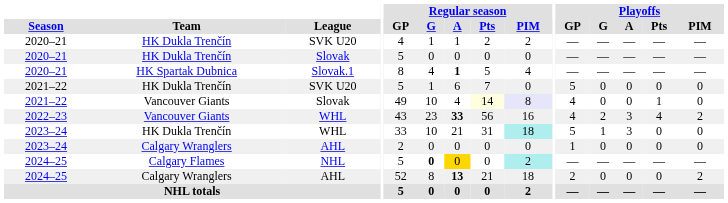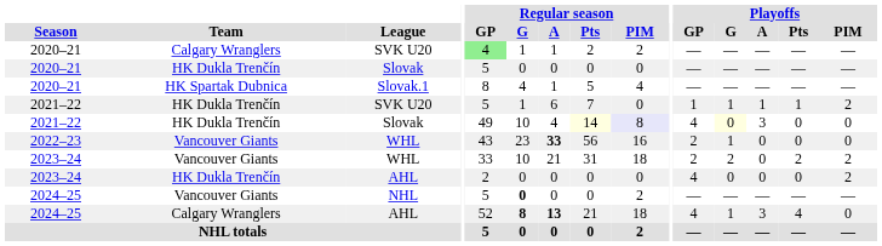 <table border="0" cellpadding="1" cellspacing="0" style="text-align:center; width:60em">
 <tr bgcolor="#e0e0e0">
 <th colspan="3" bgcolor="#ffffff"></th>
 <th rowspan="107" bgcolor="#ffffff"></th>
 <th colspan="5"><a href='#'>Regular season</a></th>
 <th rowspan="107" bgcolor="#ffffff"></th>
 <th colspan="5"><a href='#'>Playoffs</a></th>
 </tr>
 <tr bgcolor="#e0e0e0">
 <th><a href='#'>Season</a></th>
 <th>Team</th>
 <th>League</th>
 <th>GP</th>
 <th><a href='#'>G</a></th>
 <th><a href='#'>A</a></th>
 <th><a href='#'>Pts</a></th>
 <th><a href='#'>PIM</a></th>
 <th>GP</th>
 <th>G</th>
 <th>A</th>
 <th>Pts</th>
 <th>PIM</th>
 </tr>
 <tr>
 <td>2020–21</td>
-<td><a href='#'>HK Dukla Trenčín</a></td>
+<td><a href='#'>Calgary Wranglers</a></td>
 <td>SVK U20</td>
-<td>4</td>
+<td style="background: lightgreen;">4</td>
 <td>1</td>
 <td>1</td>
 <td>2</td>
 <td>2</td>
 <td>—</td>
 <td>—</td>
 <td>—</td>
 <td>—</td>
 <td>—</td>
 </tr>
 <tr bgcolor="#f0f0f0">
 <td><a href='#'>2020–21</a></td>
 <td><a href='#'>HK Dukla Trenčín</a></td>
 <td><a href='#'>Slovak</a></td>
 <td>5</td>
 <td>0</td>
 <td>0</td>
 <td>0</td>
 <td>0</td>
 <td>—</td>
 <td>—</td>
 <td>—</td>
 <td>—</td>
 <td>—</td>
 </tr>
 <tr>
 <td><a href='#'>2020–21</a></td>
 <td><a href='#'>HK Spartak Dubnica</a></td>
 <td><a href='#'>Slovak.1</a></td>
 <td>8</td>
 <td>4</td>
-<td><strong>1</strong></td>
+<td>1</td>
 <td>5</td>
 <td>4</td>
 <td>—</td>
 <td>—</td>
 <td>—</td>
 <td>—</td>
 <td>—</td>
 </tr>
 <tr bgcolor="#f0f0f0">
 <td>2021–22</td>
 <td>HK Dukla Trenčín</td>
 <td>SVK U20</td>
 <td>5</td>
 <td>1</td>
 <td>6</td>
 <td>7</td>
 <td>0</td>
-<td>5</td>
-<td>0</td>
-<td>0</td>
-<td>0</td>
-<td>0</td>
+<td>1</td>
+<td>1</td>
+<td>1</td>
+<td>1</td>
+<td>2</td>
 </tr>
 <tr>
 <td><a href='#'>2021–22</a></td>
-<td>Vancouver Giants</td>
+<td>HK Dukla Trenčín</td>
 <td>Slovak</td>
 <td>49</td>
 <td>10</td>
 <td>4</td>
 <td style="background: lightyellow;">14</td>
 <td style="background: lavender;">8</td>
 <td>4</td>
+<td style="background: lightyellow;">0</td>
+<td>3</td>
 <td>0</td>
-<td>0</td>
-<td>1</td>
 <td>0</td>
 </tr>
 <tr bgcolor="#f0f0f0">
 <td><a href='#'>2022–23</a></td>
 <td><a href='#'>Vancouver Giants</a></td>
 <td><a href='#'>WHL</a></td>
 <td>43</td>
 <td>23</td>
 <td><strong>33</strong></td>
 <td>56</td>
 <td>16</td>
-<td>4</td>
 <td>2</td>
-<td>3</td>
-<td>4</td>
-<td>2</td>
+<td>1</td>
+<td>0</td>
+<td>0</td>
+<td>0</td>
 </tr>
 <tr>
 <td><a href='#'>2023–24</a></td>
-<td>HK Dukla Trenčín</td>
+<td>Vancouver Giants</td>
 <td>WHL</td>
 <td>33</td>
 <td>10</td>
 <td>21</td>
 <td>31</td>
-<td style="background: paleturquoise;">18</td>
-<td>5</td>
-<td>1</td>
-<td>3</td>
+<td>18</td>
+<td>2</td>
+<td>2</td>
 <td>0</td>
-<td>0</td>
+<td>2</td>
+<td>2</td>
 </tr>
 <tr bgcolor="#f0f0f0">
 <td><a href='#'>2023–24</a></td>
-<td><a href='#'>Calgary Wranglers</a></td>
+<td><a href='#'>HK Dukla Trenčín</a></td>
 <td><a href='#'>AHL</a></td>
 <td>2</td>
 <td>0</td>
 <td>0</td>
 <td>0</td>
 <td>0</td>
-<td>1</td>
+<td>4</td>
 <td>0</td>
 <td>0</td>
 <td>0</td>
-<td>0</td>
+<td>2</td>
 </tr>
 <tr>
 <td><a href='#'>2024–25</a></td>
-<td><a href='#'>Calgary Flames</a></td>
+<td>Vancouver Giants</td>
 <td><a href='#'>NHL</a></td>
 <td>5</td>
 <td><strong>0</strong></td>
-<td style="background: gold;">0</td>
 <td>0</td>
-<td style="background: paleturquoise;">2</td>
+<td>0</td>
+<td>2</td>
 <td>—</td>
 <td>—</td>
 <td>—</td>
 <td>—</td>
 <td>—</td>
 </tr>
 <tr bgcolor="#f0f0f0">
 <td><a href='#'>2024–25</a></td>
 <td>Calgary Wranglers</td>
 <td>AHL</td>
 <td>52</td>
-<td>8</td>
+<td><strong>8</strong></td>
 <td><strong>13</strong></td>
 <td>21</td>
 <td>18</td>
-<td>2</td>
+<td>4</td>
+<td>1</td>
+<td>3</td>
+<td>4</td>
 <td>0</td>
-<td>0</td>
-<td>0</td>
-<td>2</td>
 </tr>
 <tr style="background:#e0e0e0;">
 <th colspan="3">NHL totals</th>
 <th>5</th>
 <th>0</th>
 <th>0</th>
 <th>0</th>
 <th>2</th>
 <th>—</th>
 <th>—</th>
 <th>—</th>
 <th>—</th>
 <th>—</th>
 </tr>
 </table>
